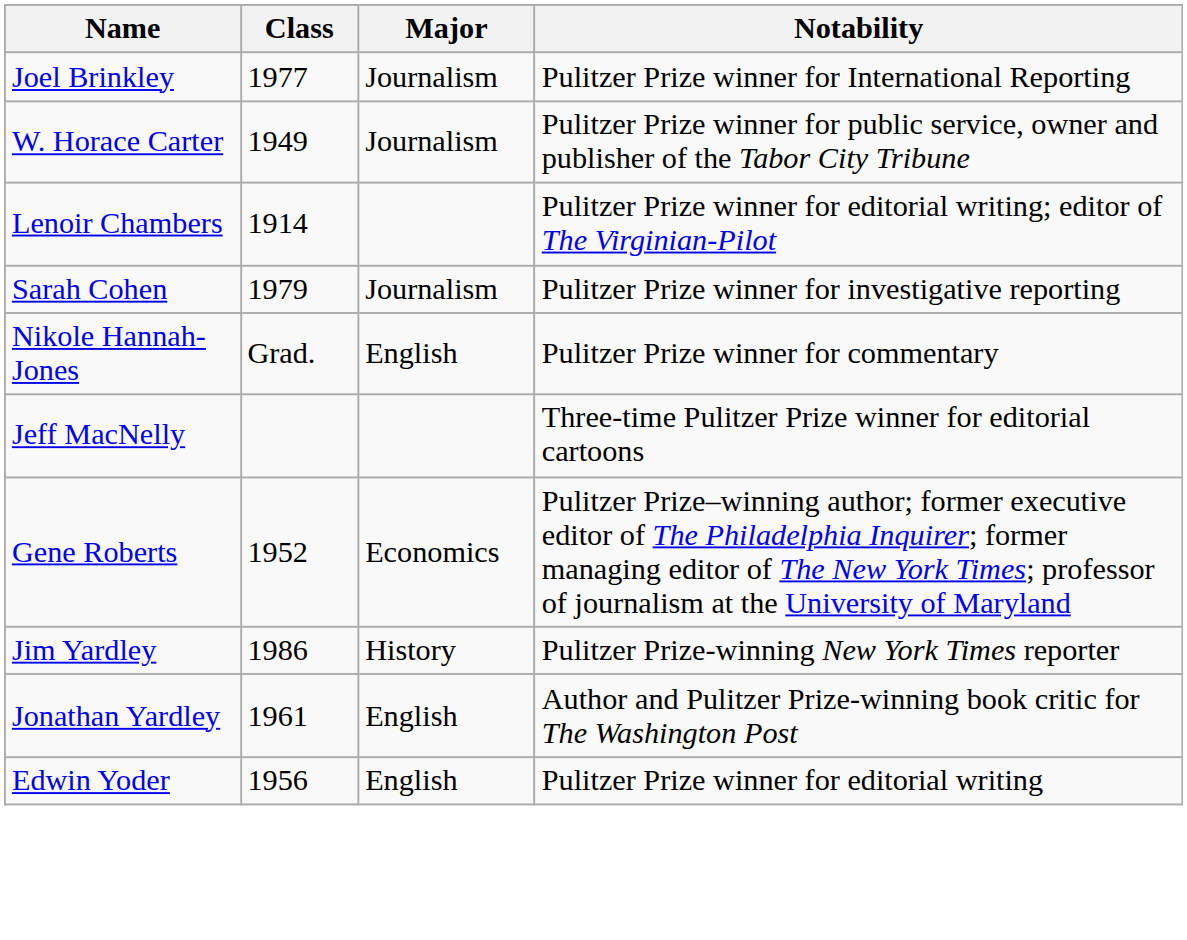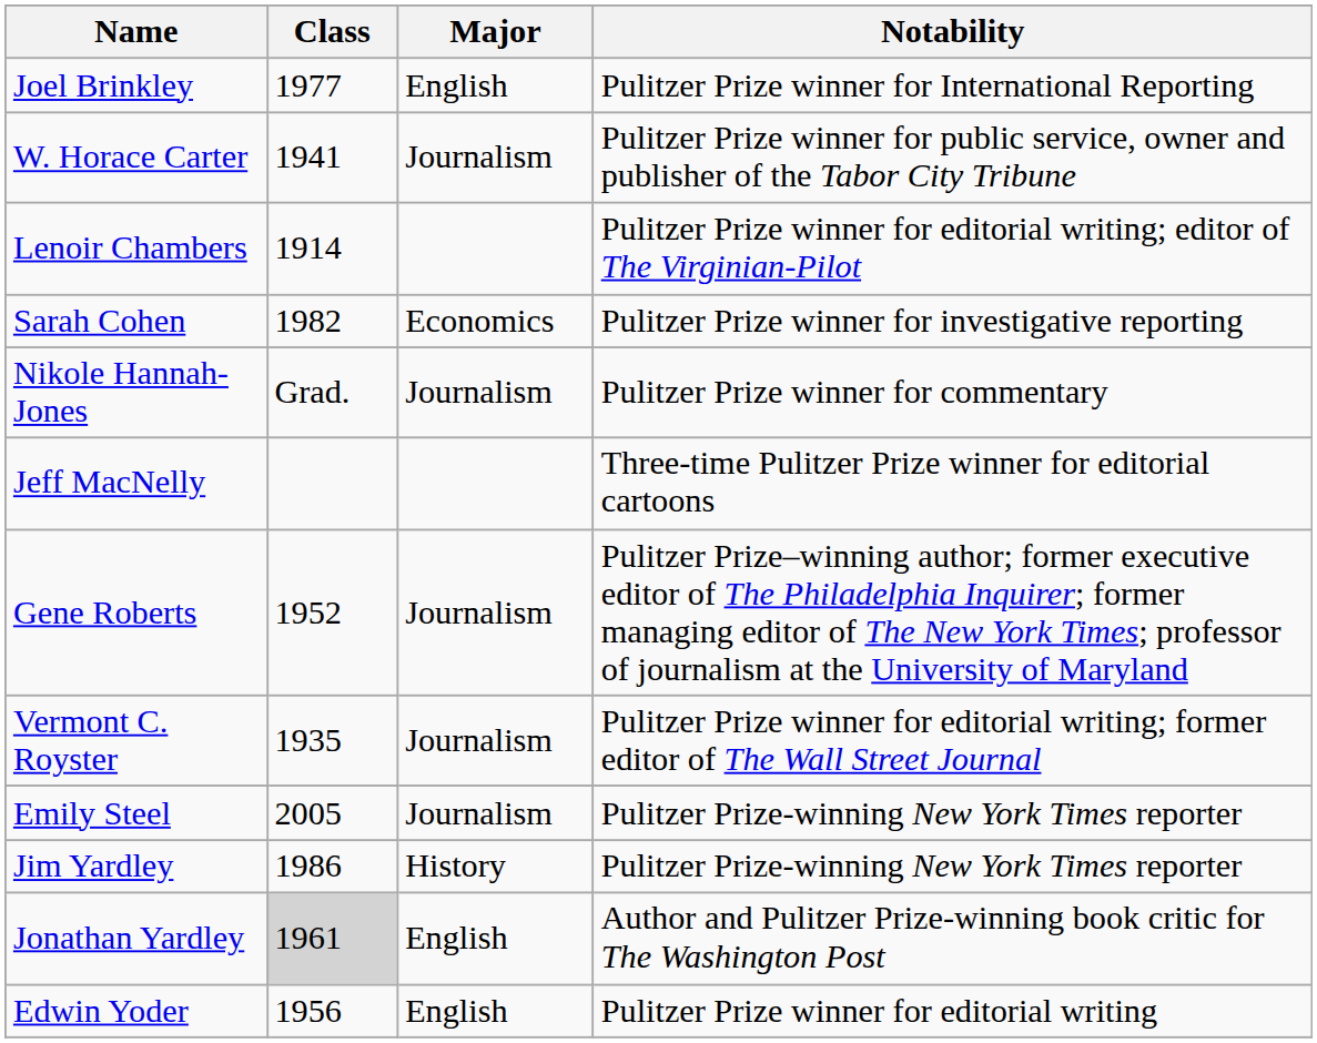 <table class="wikitable" width="100%">
 <tr>
 <th width="20%">Name</th>
 <th width="10%">Class</th>
 <th width="15%">Major</th>
 <th width="55%">Notability</th>
 </tr>
 <tr>
 <td><a href='#'>Joel Brinkley</a></td>
 <td>1977</td>
-<td>Journalism</td>
+<td>English</td>
 <td>Pulitzer Prize winner for International Reporting</td>
 </tr>
 <tr>
 <td><a href='#'>W. Horace Carter</a></td>
-<td>1949</td>
+<td>1941</td>
 <td>Journalism</td>
 <td>Pulitzer Prize winner for public service, owner and publisher of the <em>Tabor City Tribune</em></td>
 </tr>
 <tr>
 <td><a href='#'>Lenoir Chambers</a></td>
 <td>1914</td>
 <td></td>
 <td>Pulitzer Prize winner for editorial writing; editor of <em><a href='#'>The Virginian-Pilot</a></em></td>
 </tr>
 <tr>
 <td><a href='#'>Sarah Cohen</a></td>
-<td>1979</td>
-<td>Journalism</td>
+<td>1982</td>
+<td>Economics</td>
 <td>Pulitzer Prize winner for investigative reporting</td>
 </tr>
 <tr>
 <td><a href='#'>Nikole Hannah-Jones</a></td>
 <td>Grad.</td>
-<td>English</td>
+<td>Journalism</td>
 <td>Pulitzer Prize winner for commentary</td>
 </tr>
 <tr>
 <td><a href='#'>Jeff MacNelly</a></td>
 <td></td>
 <td></td>
 <td>Three-time Pulitzer Prize winner for editorial cartoons</td>
 </tr>
 <tr>
 <td><a href='#'>Gene Roberts</a></td>
 <td>1952</td>
-<td>Economics</td>
+<td>Journalism</td>
 <td>Pulitzer Prize–winning author; former executive editor of <em><a href='#'>The Philadelphia Inquirer</a></em>; former managing editor of <em><a href='#'>The New York Times</a></em>; professor of journalism at the <a href='#'>University of Maryland</a></td>
+</tr>
+<tr>
+<td><a href='#'>Vermont C. Royster</a></td>
+<td>1935</td>
+<td>Journalism</td>
+<td>Pulitzer Prize winner for editorial writing; former editor of <em><a href='#'>The Wall Street Journal</a></em></td>
+</tr>
+<tr>
+<td><a href='#'>Emily Steel</a></td>
+<td>2005</td>
+<td>Journalism</td>
+<td>Pulitzer Prize-winning <em>New York Times</em> reporter</td>
 </tr>
 <tr>
 <td><a href='#'>Jim Yardley</a></td>
 <td>1986</td>
 <td>History</td>
 <td>Pulitzer Prize-winning <em>New York Times</em> reporter</td>
 </tr>
 <tr>
 <td><a href='#'>Jonathan Yardley</a></td>
-<td>1961</td>
+<td style="background: lightgrey;">1961</td>
 <td>English</td>
 <td>Author and Pulitzer Prize-winning book critic for <em>The Washington Post</em></td>
 </tr>
 <tr>
 <td><a href='#'>Edwin Yoder</a></td>
 <td>1956</td>
 <td>English</td>
 <td>Pulitzer Prize winner for editorial writing</td>
 </tr>
 </table>
